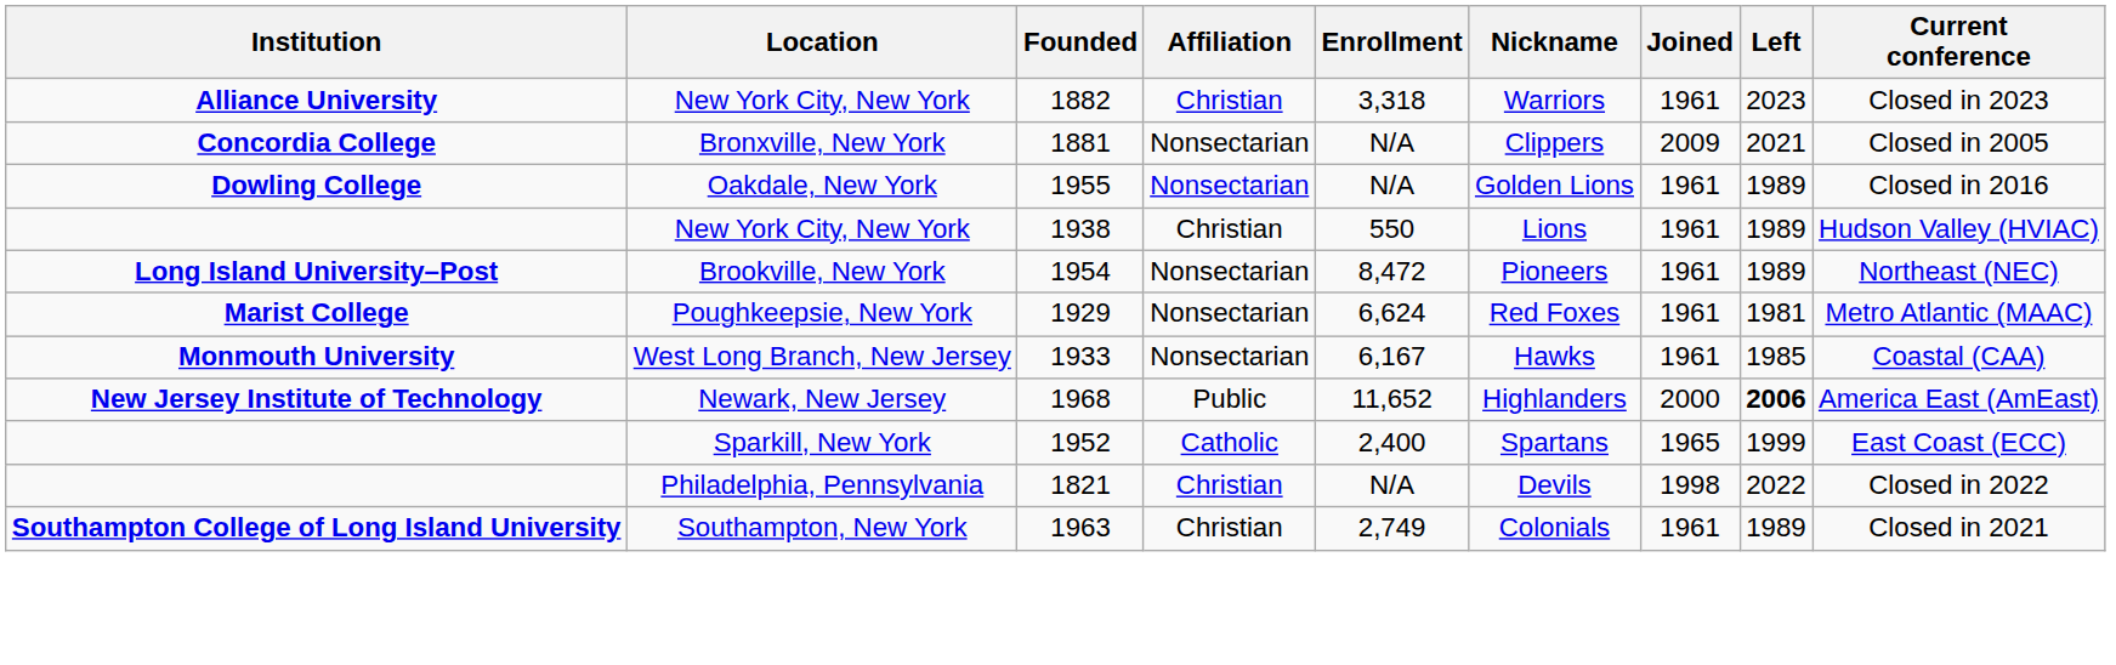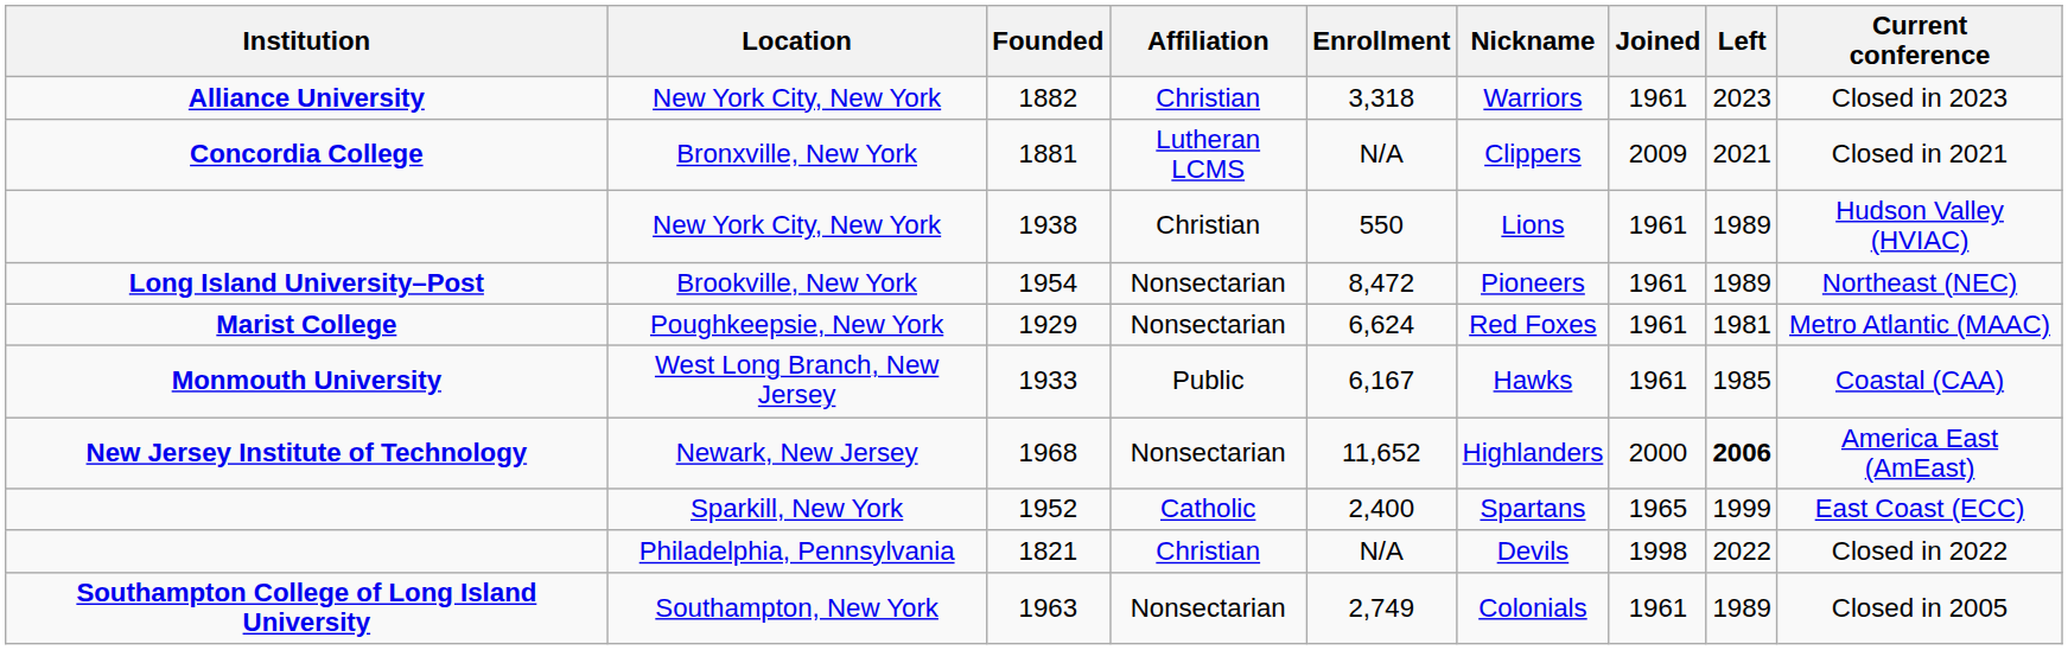 <table class="wikitable sortable" style="text-align:center">
 <tr>
 <th>Institution</th>
 <th>Location</th>
 <th>Founded</th>
 <th>Affiliation</th>
 <th>Enrollment</th>
 <th>Nickname</th>
 <th>Joined</th>
 <th>Left</th>
 <th>Current<br>conference</th>
 </tr>
 <tr>
 <td><strong><a href='#'>Alliance University</a></strong></td>
 <td><a href='#'>New York City, New York</a></td>
 <td>1882</td>
 <td><a href='#'>Christian</a><br></td>
 <td>3,318</td>
 <td><a href='#'>Warriors</a></td>
 <td>1961</td>
 <td>2023</td>
 <td>Closed in 2023</td>
 </tr>
 <tr>
 <td><strong><a href='#'>Concordia College</a></strong></td>
 <td><a href='#'>Bronxville, New York</a></td>
 <td>1881</td>
-<td>Nonsectarian</td>
+<td><a href='#'>Lutheran LCMS</a></td>
 <td>N/A</td>
 <td><a href='#'>Clippers</a></td>
 <td>2009</td>
 <td>2021</td>
-<td>Closed in 2005</td>
-</tr>
-<tr>
-<td><strong><a href='#'>Dowling College</a></strong></td>
-<td><a href='#'>Oakdale, New York</a></td>
-<td>1955</td>
-<td><a href='#'>Nonsectarian</a></td>
-<td>N/A</td>
-<td><a href='#'>Golden Lions</a></td>
-<td>1961</td>
-<td>1989</td>
-<td>Closed in 2016</td>
+<td>Closed in 2021</td>
 </tr>
 <tr>
 <td></td>
 <td><a href='#'>New York City, New York</a></td>
 <td>1938</td>
 <td>Christian<br></td>
 <td>550</td>
 <td><a href='#'>Lions</a></td>
 <td>1961</td>
 <td>1989</td>
 <td><a href='#'>Hudson Valley (HVIAC)</a></td>
 </tr>
 <tr>
 <td><strong><a href='#'>Long Island University–Post</a></strong></td>
 <td><a href='#'>Brookville, New York</a></td>
 <td>1954</td>
 <td>Nonsectarian</td>
 <td>8,472</td>
 <td><a href='#'>Pioneers</a></td>
 <td>1961</td>
 <td>1989</td>
 <td><a href='#'>Northeast (NEC)</a></td>
 </tr>
 <tr>
 <td><strong><a href='#'>Marist College</a></strong></td>
 <td><a href='#'>Poughkeepsie, New York</a></td>
 <td>1929</td>
 <td>Nonsectarian</td>
 <td>6,624</td>
 <td><a href='#'>Red Foxes</a></td>
 <td>1961</td>
 <td>1981</td>
 <td><a href='#'>Metro Atlantic (MAAC)</a></td>
 </tr>
 <tr>
 <td><strong><a href='#'>Monmouth University</a></strong></td>
 <td><a href='#'>West Long Branch, New Jersey</a></td>
 <td>1933</td>
-<td>Nonsectarian</td>
+<td>Public</td>
 <td>6,167</td>
 <td><a href='#'>Hawks</a></td>
 <td>1961</td>
 <td>1985</td>
 <td><a href='#'>Coastal (CAA)</a></td>
 </tr>
 <tr>
 <td><strong><a href='#'>New Jersey Institute of Technology</a></strong></td>
 <td><a href='#'>Newark, New Jersey</a></td>
 <td>1968</td>
-<td>Public</td>
+<td>Nonsectarian</td>
 <td>11,652</td>
 <td><a href='#'>Highlanders</a></td>
 <td>2000</td>
 <td><strong>2006</strong></td>
 <td><a href='#'>America East (AmEast)</a></td>
 </tr>
 <tr>
 <td></td>
 <td><a href='#'>Sparkill, New York</a></td>
 <td>1952</td>
 <td><a href='#'>Catholic</a><br></td>
 <td>2,400</td>
 <td><a href='#'>Spartans</a></td>
 <td>1965</td>
 <td>1999</td>
 <td><a href='#'>East Coast (ECC)</a></td>
 </tr>
 <tr>
 <td></td>
 <td><a href='#'>Philadelphia, Pennsylvania</a></td>
 <td>1821</td>
 <td><a href='#'>Christian</a><br></td>
 <td>N/A</td>
 <td><a href='#'>Devils</a></td>
 <td>1998</td>
 <td>2022</td>
 <td>Closed in 2022</td>
 </tr>
 <tr>
 <td><strong><a href='#'>Southampton College of Long Island University</a></strong></td>
 <td><a href='#'>Southampton, New York</a></td>
 <td>1963</td>
-<td>Christian<br></td>
+<td>Nonsectarian</td>
 <td>2,749</td>
 <td><a href='#'>Colonials</a></td>
 <td>1961</td>
 <td>1989</td>
-<td>Closed in 2021</td>
+<td>Closed in 2005</td>
 </tr>
 </table>
